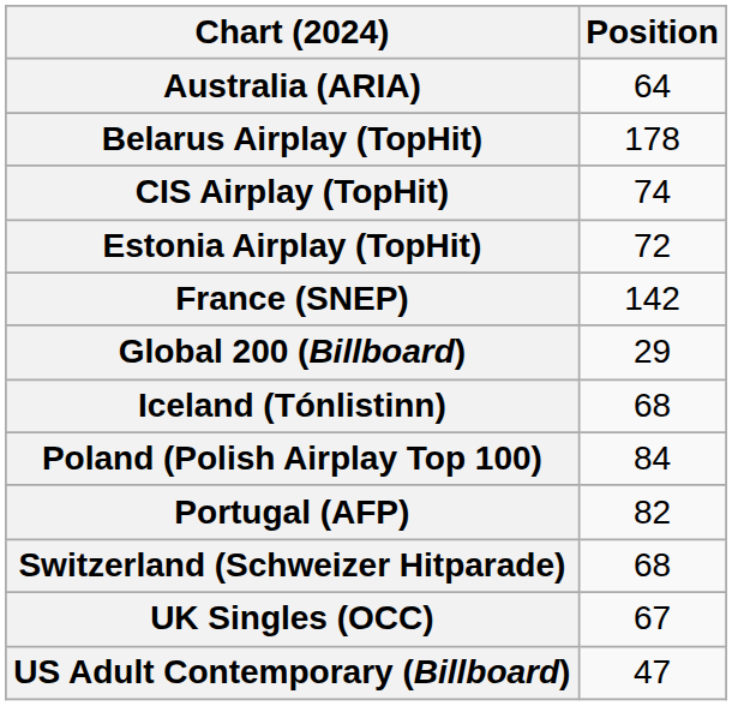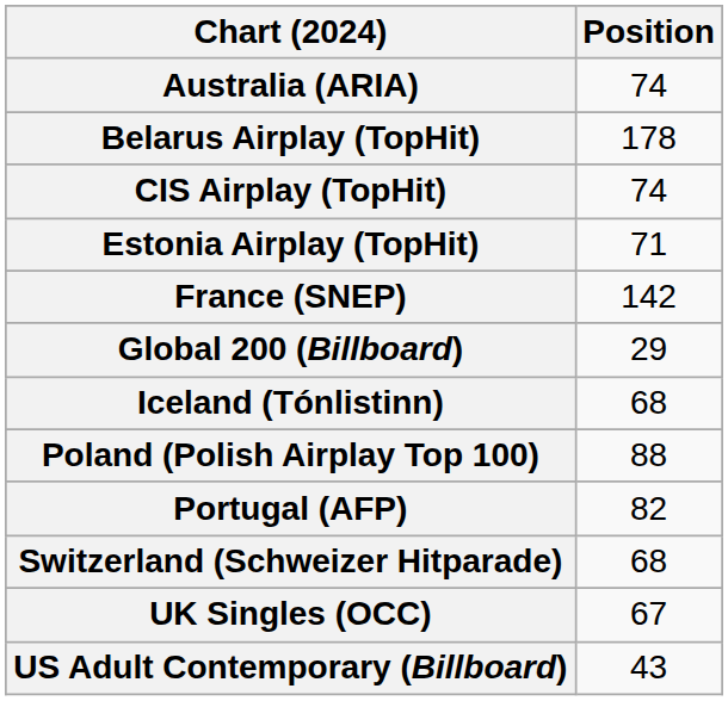 <table class="wikitable sortable plainrowheaders" style="text-align:center">
 <tr>
 <th scope="col">Chart (2024)</th>
 <th scope="col">Position</th>
 </tr>
 <tr>
 <th scope="row">Australia (ARIA)</th>
-<td>64</td>
+<td>74</td>
 </tr>
 <tr>
 <th scope="row">Belarus Airplay (TopHit)</th>
 <td>178</td>
 </tr>
 <tr>
 <th scope="row">CIS Airplay (TopHit)</th>
 <td>74</td>
 </tr>
 <tr>
 <th scope="row">Estonia Airplay (TopHit)</th>
-<td>72</td>
+<td>71</td>
 </tr>
 <tr>
 <th scope="row">France (SNEP)</th>
 <td>142</td>
 </tr>
 <tr>
 <th scope="row">Global 200 (<em>Billboard</em>)</th>
 <td>29</td>
 </tr>
 <tr>
 <th scope="row">Iceland (Tónlistinn)</th>
 <td>68</td>
 </tr>
 <tr>
 <th scope="row">Poland (Polish Airplay Top 100)</th>
-<td>84</td>
+<td>88</td>
 </tr>
 <tr>
 <th scope="row">Portugal (AFP)</th>
 <td>82</td>
 </tr>
 <tr>
 <th scope="row">Switzerland (Schweizer Hitparade)</th>
 <td>68</td>
 </tr>
 <tr>
 <th scope="row">UK Singles (OCC)</th>
 <td>67</td>
 </tr>
 <tr>
 <th scope="row">US Adult Contemporary (<em>Billboard</em>)</th>
-<td>47</td>
+<td>43</td>
 </tr>
 </table>
